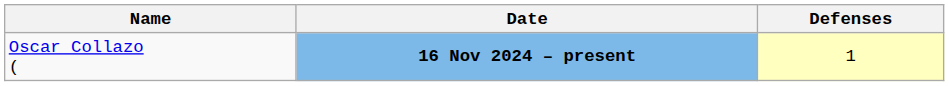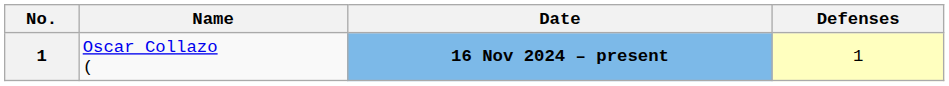 <table class="wikitable sortable" style="width:80%">
 <tr>
+<th>No.</th>
 <th>Name</th>
 <th>Date</th>
 <th>Defenses</th>
 </tr>
 <tr align=center>
+<th>1</th>
 <td align=left><a href='#'>Oscar Collazo</a><br>(</td>
 <td style="background:#7CB9E8;"><strong>16 Nov 2024 – present</strong></td>
 <td style="background:#ffffbf;">1</td>
 </tr>
 </table>
